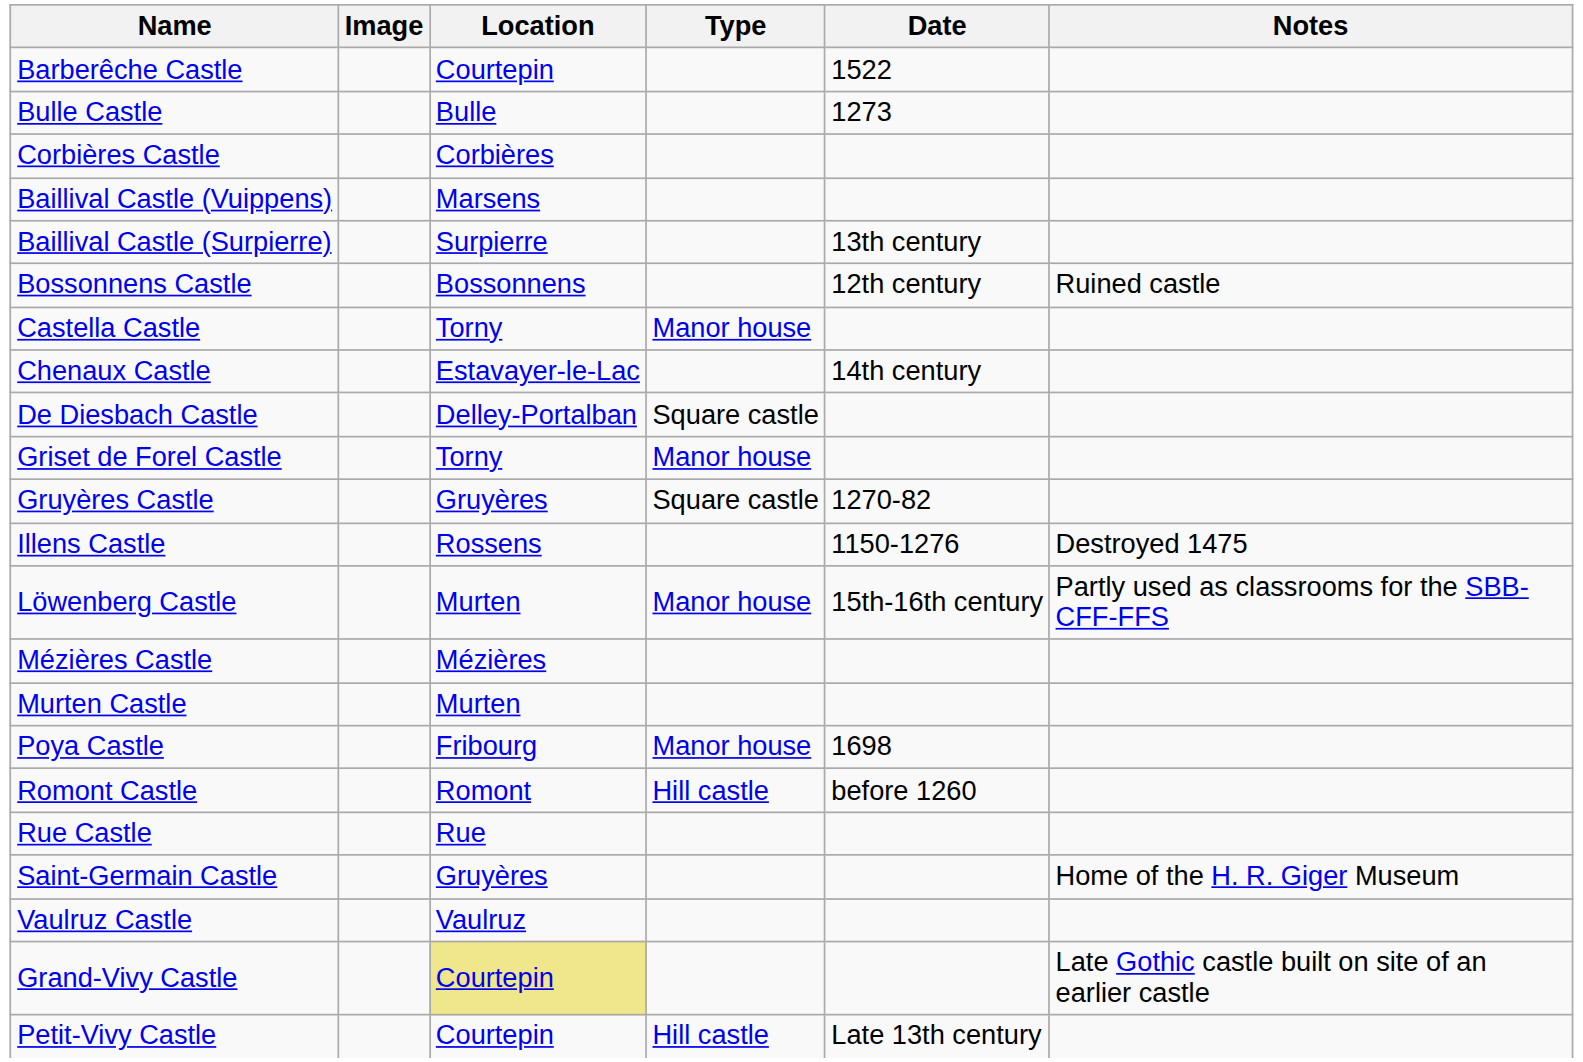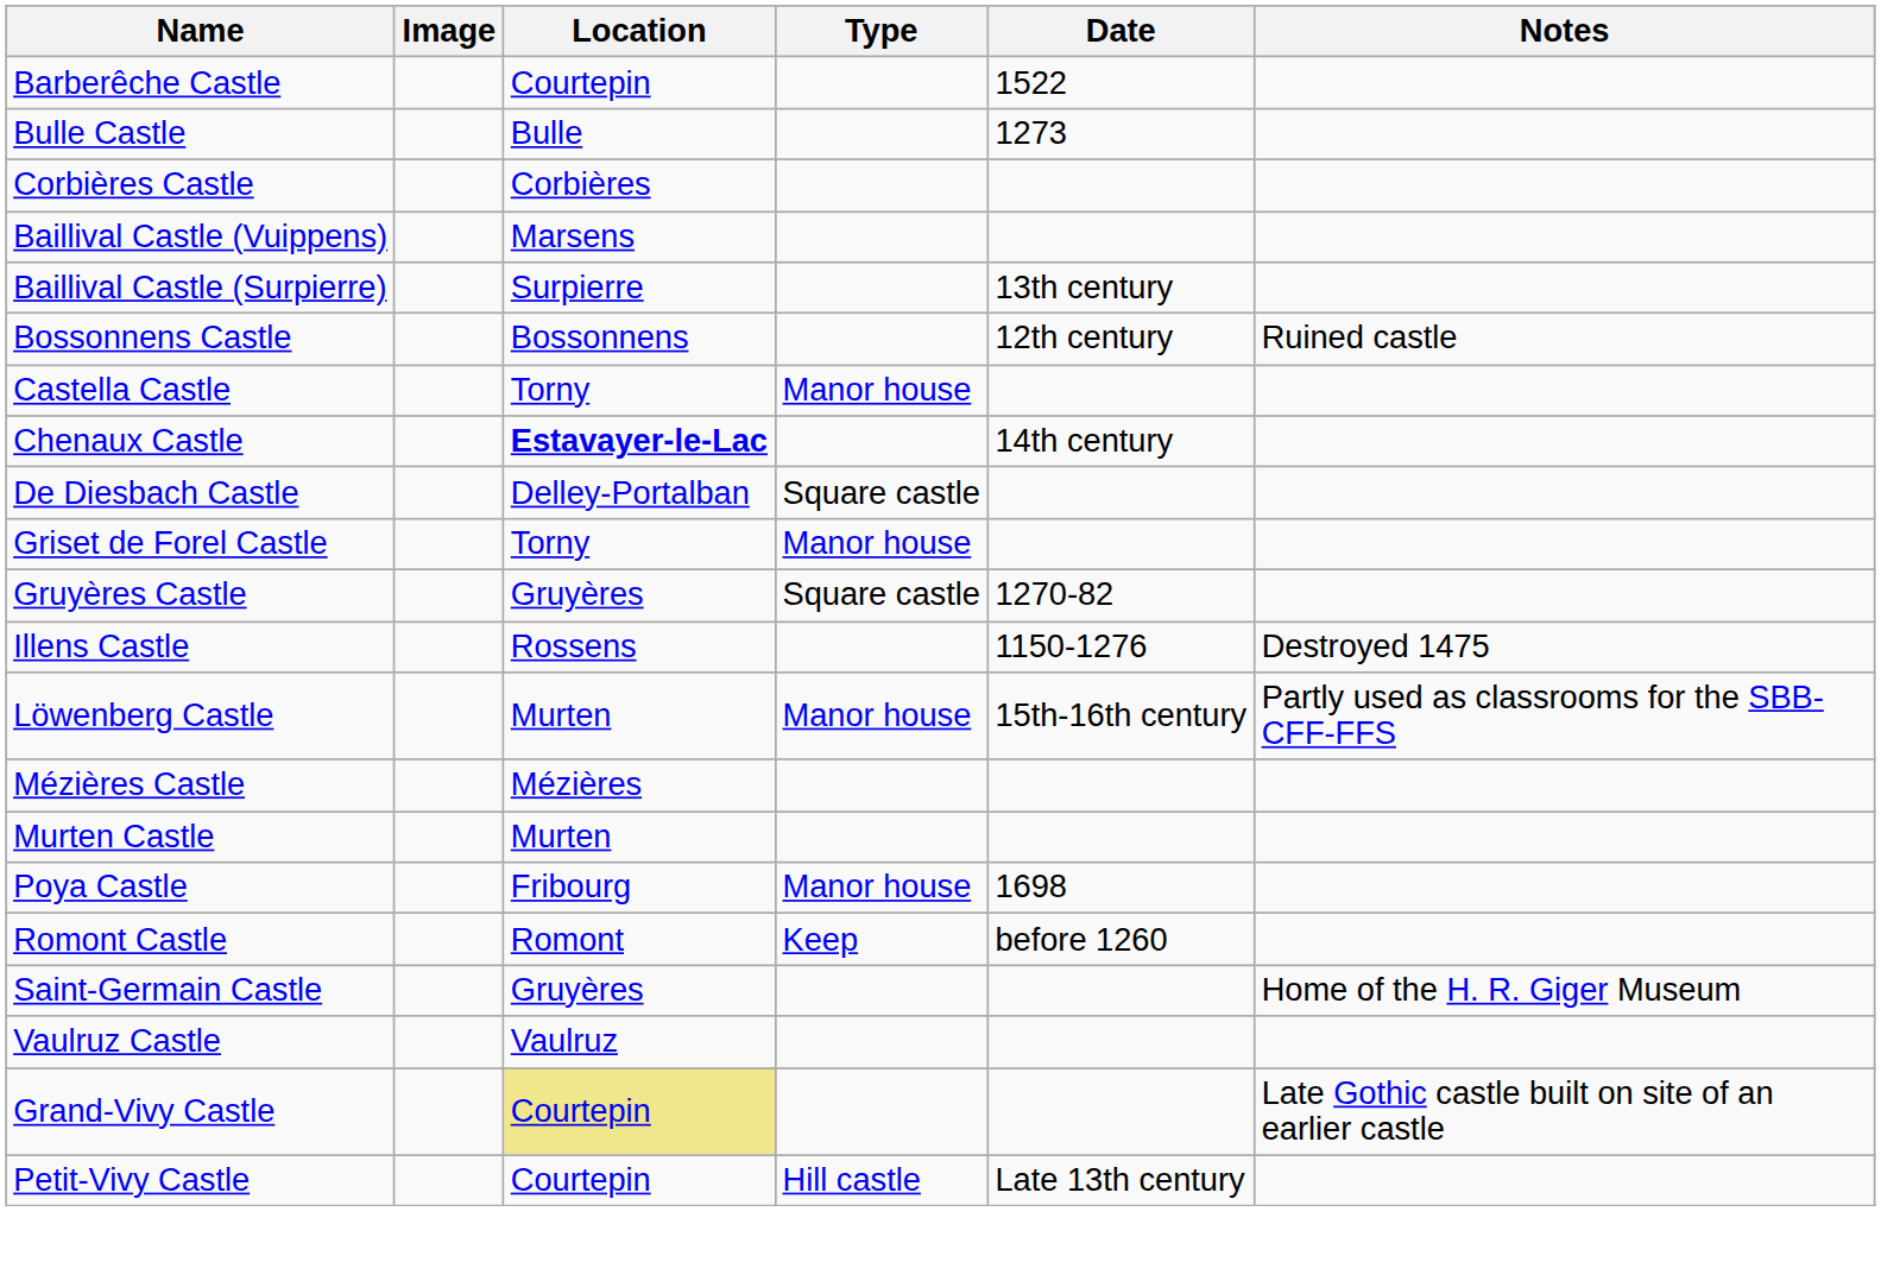 <table class="wikitable sortable" style="text-align:left; margin-left: auto; margin-right: auto; border: none; width:500">
 <tr>
 <th>Name</th>
 <th class="unsortable">Image</th>
 <th>Location</th>
 <th>Type</th>
 <th>Date</th>
 <th class="unsortable" style="width: 300px;">Notes</th>
 </tr>
 <tr>
 <td><a href='#'>Barberêche Castle</a></td>
 <td></td>
 <td><a href='#'>Courtepin</a><br></td>
 <td></td>
 <td>1522</td>
 <td></td>
 </tr>
 <tr>
 <td><a href='#'>Bulle Castle</a></td>
 <td></td>
 <td><a href='#'>Bulle</a><br></td>
 <td></td>
 <td>1273</td>
 <td></td>
 </tr>
 <tr>
 <td><a href='#'>Corbières Castle</a></td>
 <td></td>
 <td><a href='#'>Corbières</a><br></td>
 <td></td>
 <td></td>
 <td></td>
 </tr>
 <tr>
 <td><a href='#'>Baillival Castle (Vuippens)</a></td>
 <td></td>
 <td><a href='#'>Marsens</a><br></td>
 <td></td>
 <td></td>
 <td></td>
 </tr>
 <tr>
 <td><a href='#'>Baillival Castle (Surpierre)</a></td>
 <td></td>
 <td><a href='#'>Surpierre</a><br></td>
 <td></td>
 <td data-sort-value=1250>13th century</td>
 <td></td>
 </tr>
 <tr>
 <td><a href='#'>Bossonnens Castle</a></td>
 <td></td>
 <td><a href='#'>Bossonnens</a><br></td>
 <td></td>
 <td data-sort-value=1150>12th century</td>
 <td>Ruined castle</td>
 </tr>
 <tr>
 <td><a href='#'>Castella Castle</a></td>
 <td></td>
 <td><a href='#'>Torny</a><br></td>
 <td><a href='#'>Manor house</a></td>
 <td></td>
 <td></td>
 </tr>
 <tr>
 <td><a href='#'>Chenaux Castle</a></td>
 <td></td>
-<td><a href='#'>Estavayer-le-Lac</a><br></td>
+<td><strong><a href='#'>Estavayer-le-Lac</a><br></strong></td>
 <td></td>
 <td data-sort-value=1350>14th century</td>
 <td></td>
 </tr>
 <tr>
 <td><a href='#'>De Diesbach Castle</a></td>
 <td></td>
 <td><a href='#'>Delley-Portalban</a><br></td>
 <td>Square castle</td>
 <td></td>
 <td></td>
 </tr>
 <tr>
 <td><a href='#'>Griset de Forel Castle</a></td>
 <td></td>
 <td><a href='#'>Torny</a><br></td>
 <td><a href='#'>Manor house</a></td>
 <td></td>
 <td></td>
 </tr>
 <tr>
 <td><a href='#'>Gruyères Castle</a></td>
 <td></td>
 <td><a href='#'>Gruyères</a><br></td>
 <td>Square castle</td>
 <td>1270-82</td>
 <td></td>
 </tr>
 <tr>
 <td><a href='#'>Illens Castle</a></td>
 <td></td>
 <td><a href='#'>Rossens</a><br></td>
 <td></td>
 <td>1150-1276</td>
 <td>Destroyed 1475</td>
 </tr>
 <tr>
 <td><a href='#'>Löwenberg Castle</a></td>
 <td></td>
 <td><a href='#'>Murten</a><br></td>
 <td><a href='#'>Manor house</a></td>
 <td data-sort-value=1450>15th-16th century</td>
 <td>Partly used as classrooms for the <a href='#'>SBB-CFF-FFS</a></td>
 </tr>
 <tr>
 <td><a href='#'>Mézières Castle</a></td>
 <td></td>
 <td><a href='#'>Mézières</a><br></td>
 <td></td>
 <td></td>
 <td></td>
 </tr>
 <tr>
 <td><a href='#'>Murten Castle</a></td>
 <td></td>
 <td><a href='#'>Murten</a></td>
 <td></td>
 <td></td>
 <td></td>
 </tr>
 <tr>
 <td><a href='#'>Poya Castle</a></td>
 <td></td>
 <td><a href='#'>Fribourg</a><br></td>
 <td><a href='#'>Manor house</a></td>
 <td>1698</td>
 <td></td>
 </tr>
 <tr>
 <td><a href='#'>Romont Castle</a></td>
 <td></td>
 <td><a href='#'>Romont</a><br></td>
-<td><a href='#'>Hill castle</a></td>
+<td><a href='#'>Keep</a></td>
 <td data-sort-value=1260>before 1260</td>
-<td></td>
-</tr>
-<tr>
-<td><a href='#'>Rue Castle</a></td>
-<td></td>
-<td><a href='#'>Rue</a><br></td>
-<td></td>
-<td></td>
 <td></td>
 </tr>
 <tr>
 <td><a href='#'>Saint-Germain Castle</a></td>
 <td></td>
 <td><a href='#'>Gruyères</a><br></td>
 <td></td>
 <td></td>
 <td>Home of the <a href='#'>H. R. Giger</a> Museum</td>
 </tr>
 <tr>
 <td><a href='#'>Vaulruz Castle</a></td>
 <td></td>
 <td><a href='#'>Vaulruz</a></td>
 <td></td>
 <td></td>
 <td></td>
 </tr>
 <tr>
 <td><a href='#'>Grand-Vivy Castle</a></td>
 <td></td>
 <td style="background: khaki;"><a href='#'>Courtepin</a><br></td>
 <td></td>
 <td></td>
 <td>Late <a href='#'>Gothic</a> castle built on site of an earlier castle</td>
 </tr>
 <tr>
 <td><a href='#'>Petit-Vivy Castle</a></td>
 <td></td>
 <td><a href='#'>Courtepin</a><br></td>
 <td><a href='#'>Hill castle</a></td>
 <td data-sort-value=1250>Late 13th century</td>
 <td></td>
 </tr>
 <tr>
 </tr>
 </table>
